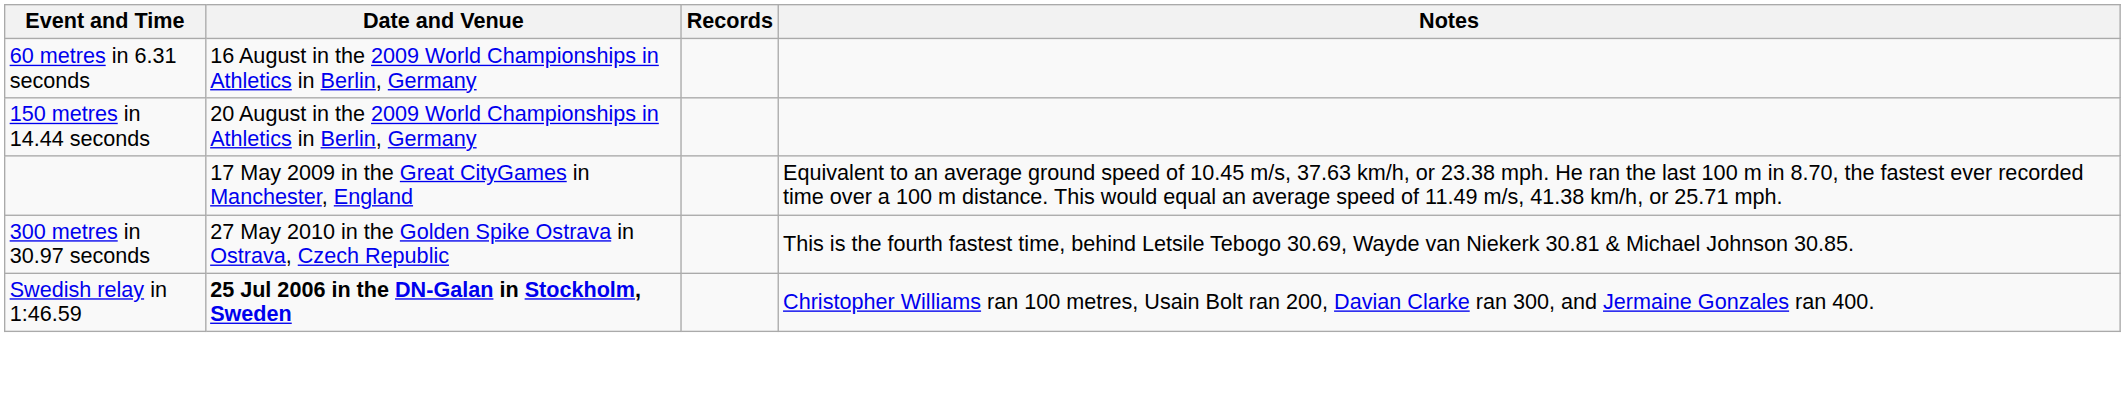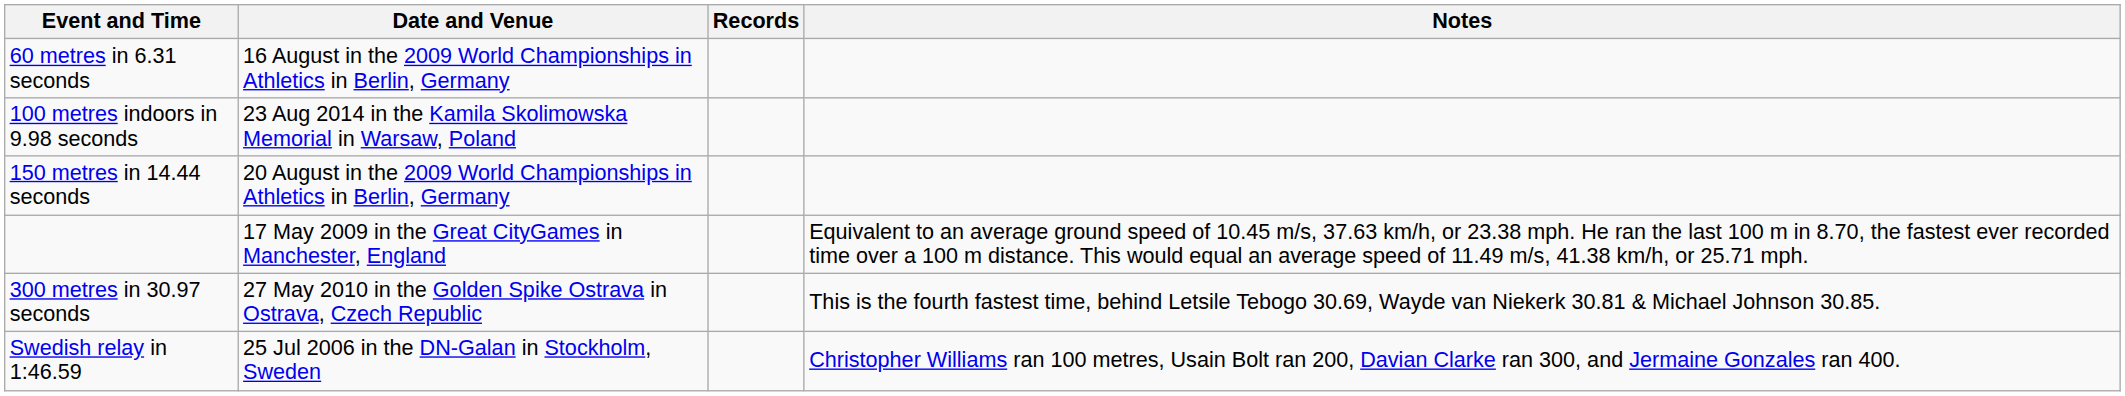 <table class="wikitable">
 <tr>
 <th>Event and Time</th>
 <th>Date and Venue</th>
 <th>Records</th>
 <th>Notes</th>
 </tr>
 <tr>
 <td><a href='#'>60 metres</a> in 6.31 seconds</td>
 <td>16 August in the <a href='#'>2009 World Championships in Athletics</a> in <a href='#'>Berlin</a>, <a href='#'>Germany</a></td>
+<td></td>
+<td></td>
+</tr>
+<tr>
+<td><a href='#'>100 metres</a> indoors in 9.98 seconds</td>
+<td>23 Aug 2014 in the <a href='#'>Kamila Skolimowska Memorial</a> in <a href='#'>Warsaw</a>, <a href='#'>Poland</a></td>
 <td></td>
 <td></td>
 </tr>
 <tr>
 <td><a href='#'>150 metres</a> in 14.44 seconds</td>
 <td>20 August in the <a href='#'>2009 World Championships in Athletics</a> in <a href='#'>Berlin</a>, <a href='#'>Germany</a></td>
 <td></td>
 <td></td>
 </tr>
 <tr>
 <td></td>
 <td>17 May 2009 in the <a href='#'>Great CityGames</a> in <a href='#'>Manchester</a>, <a href='#'>England</a></td>
 <td></td>
 <td>Equivalent to an average ground speed of 10.45 m/s, 37.63 km/h, or 23.38 mph. He ran the last 100 m in 8.70, the fastest ever recorded time over a 100 m distance. This would equal an average speed of 11.49 m/s, 41.38 km/h, or 25.71 mph.</td>
 </tr>
 <tr>
 <td><a href='#'>300 metres</a> in 30.97 seconds</td>
 <td>27 May 2010 in the <a href='#'>Golden Spike Ostrava</a> in <a href='#'>Ostrava</a>, <a href='#'>Czech Republic</a></td>
 <td></td>
 <td>This is the fourth fastest time, behind Letsile Tebogo 30.69, Wayde van Niekerk 30.81 & Michael Johnson 30.85.</td>
 </tr>
 <tr>
 <td><a href='#'>Swedish relay</a> in 1:46.59</td>
-<td><strong>25 Jul 2006 in the <a href='#'>DN-Galan</a> in <a href='#'>Stockholm</a>, <a href='#'>Sweden</a></strong></td>
+<td>25 Jul 2006 in the <a href='#'>DN-Galan</a> in <a href='#'>Stockholm</a>, <a href='#'>Sweden</a></td>
 <td></td>
 <td><a href='#'>Christopher Williams</a> ran 100 metres, Usain Bolt ran 200, <a href='#'>Davian Clarke</a> ran 300, and <a href='#'>Jermaine Gonzales</a> ran 400.</td>
 </tr>
 </table>
